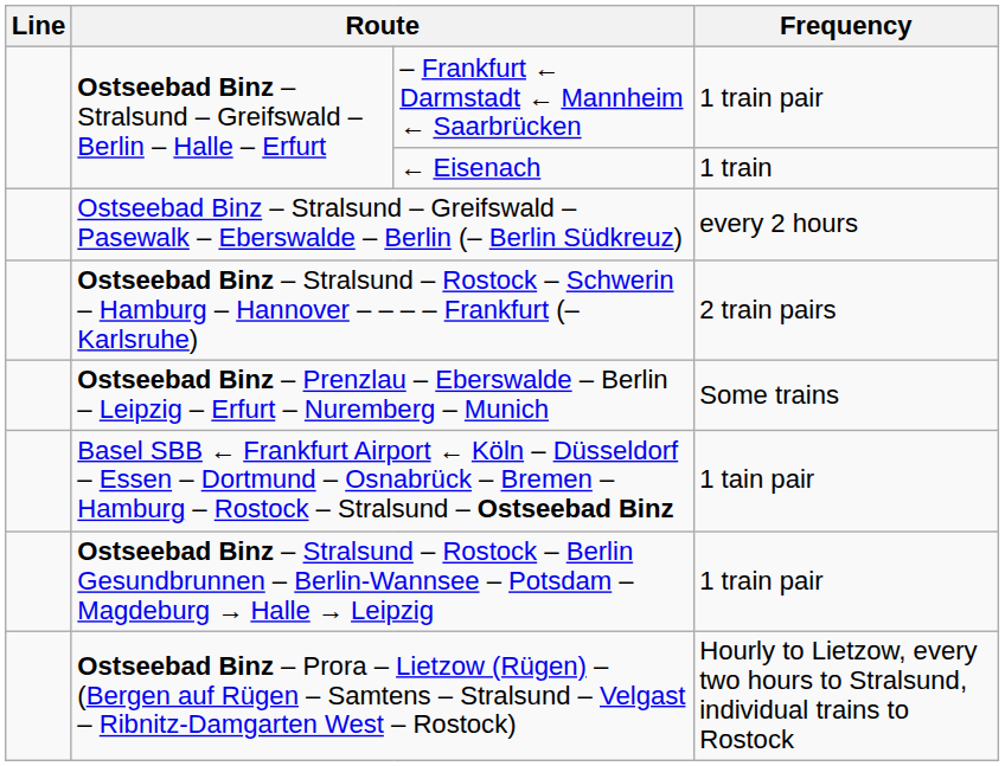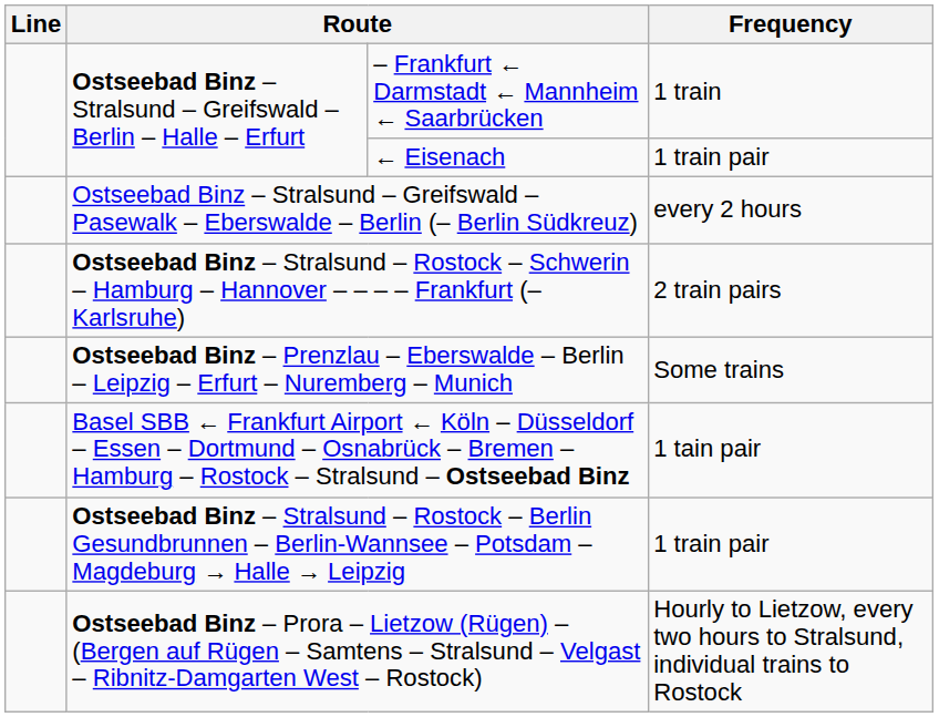 <table class="wikitable">
 <tr class="hintergrundfarbe6">
 <th>Line</th>
 <th colspan="2">Route</th>
 <th>Frequency</th>
 </tr>
 <tr>
 <td rowspan="2"></td>
 <td rowspan="2"><strong>Ostseebad Binz</strong> – Stralsund – Greifswald – <a href='#'>Berlin</a> – <a href='#'>Halle</a> – <a href='#'>Erfurt</a></td>
 <td>– <a href='#'>Frankfurt</a> ← <a href='#'>Darmstadt</a> ← <a href='#'>Mannheim</a> ← <a href='#'>Saarbrücken</a></td>
-<td>1 train pair</td>
+<td>1 train</td>
 </tr>
 <tr>
 <td>← <a href='#'>Eisenach</a></td>
-<td>1 train</td>
+<td>1 train pair</td>
 </tr>
 <tr>
 <td></td>
 <td colspan="2"><a href='#'>Ostseebad Binz</a> – Stralsund – Greifswald – <a href='#'>Pasewalk</a> – <a href='#'>Eberswalde</a> – <a href='#'>Berlin</a> (– <a href='#'>Berlin Südkreuz</a>)</td>
 <td>every 2 hours</td>
 </tr>
 <tr>
 <td></td>
 <td colspan="2"><strong>Ostseebad Binz</strong> – Stralsund – <a href='#'>Rostock</a> – <a href='#'>Schwerin</a> – <a href='#'>Hamburg</a> – <a href='#'>Hannover</a> –  –  –  – <a href='#'>Frankfurt</a> (– <a href='#'>Karlsruhe</a>)</td>
 <td>2 train pairs</td>
 </tr>
 <tr>
 <td></td>
 <td colspan="2"><strong>Ostseebad Binz</strong> –  <a href='#'>Prenzlau</a> – <a href='#'>Eberswalde</a> – Berlin – <a href='#'>Leipzig</a> – <a href='#'>Erfurt</a> – <a href='#'>Nuremberg</a> – <a href='#'>Munich</a></td>
 <td>Some trains</td>
 </tr>
 <tr>
 <td></td>
 <td colspan="2"><a href='#'>Basel SBB</a> ← <a href='#'>Frankfurt Airport</a> ← <a href='#'>Köln</a> – <a href='#'>Düsseldorf</a> – <a href='#'>Essen</a> – <a href='#'>Dortmund</a> – <a href='#'>Osnabrück</a> – <a href='#'>Bremen</a> – <a href='#'>Hamburg</a> – <a href='#'>Rostock</a> – Stralsund – <strong>Ostseebad Binz</strong></td>
 <td>1 tain pair</td>
 </tr>
 <tr>
 <td></td>
 <td colspan="2"><strong>Ostseebad Binz</strong> – <a href='#'>Stralsund</a> – <a href='#'>Rostock</a> – <a href='#'>Berlin Gesundbrunnen</a> – <a href='#'>Berlin-Wannsee</a> – <a href='#'>Potsdam</a> – <a href='#'>Magdeburg</a> → <a href='#'>Halle</a> → <a href='#'>Leipzig</a></td>
 <td>1 train pair</td>
 </tr>
 <tr>
 <td></td>
 <td colspan="2"><strong>Ostseebad Binz</strong> – Prora – <a href='#'>Lietzow (Rügen)</a> – (<a href='#'>Bergen auf Rügen</a> – Samtens – Stralsund – <a href='#'>Velgast</a> – <a href='#'>Ribnitz-Damgarten West</a> – Rostock)</td>
 <td>Hourly to Lietzow, every two hours to Stralsund, individual trains to Rostock</td>
 </tr>
 </table>
